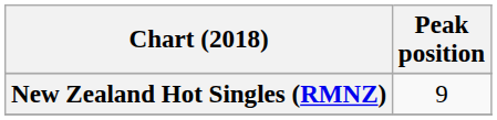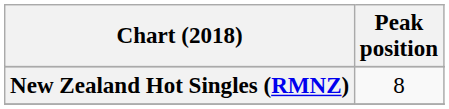 <table class="wikitable sortable plainrowheaders" style="text-align:center">
 <tr>
 <th scope="col">Chart (2018)</th>
 <th scope="col">Peak<br>position</th>
 </tr>
 <tr>
 </tr>
 <tr>
 <th scope="row">New Zealand Hot Singles (<a href='#'>RMNZ</a>)</th>
-<td>9</td>
+<td>8</td>
 </tr>
 <tr>
 </tr>
 <tr>
 </tr>
 <tr>
 </tr>
 <tr>
 </tr>
 </table>
